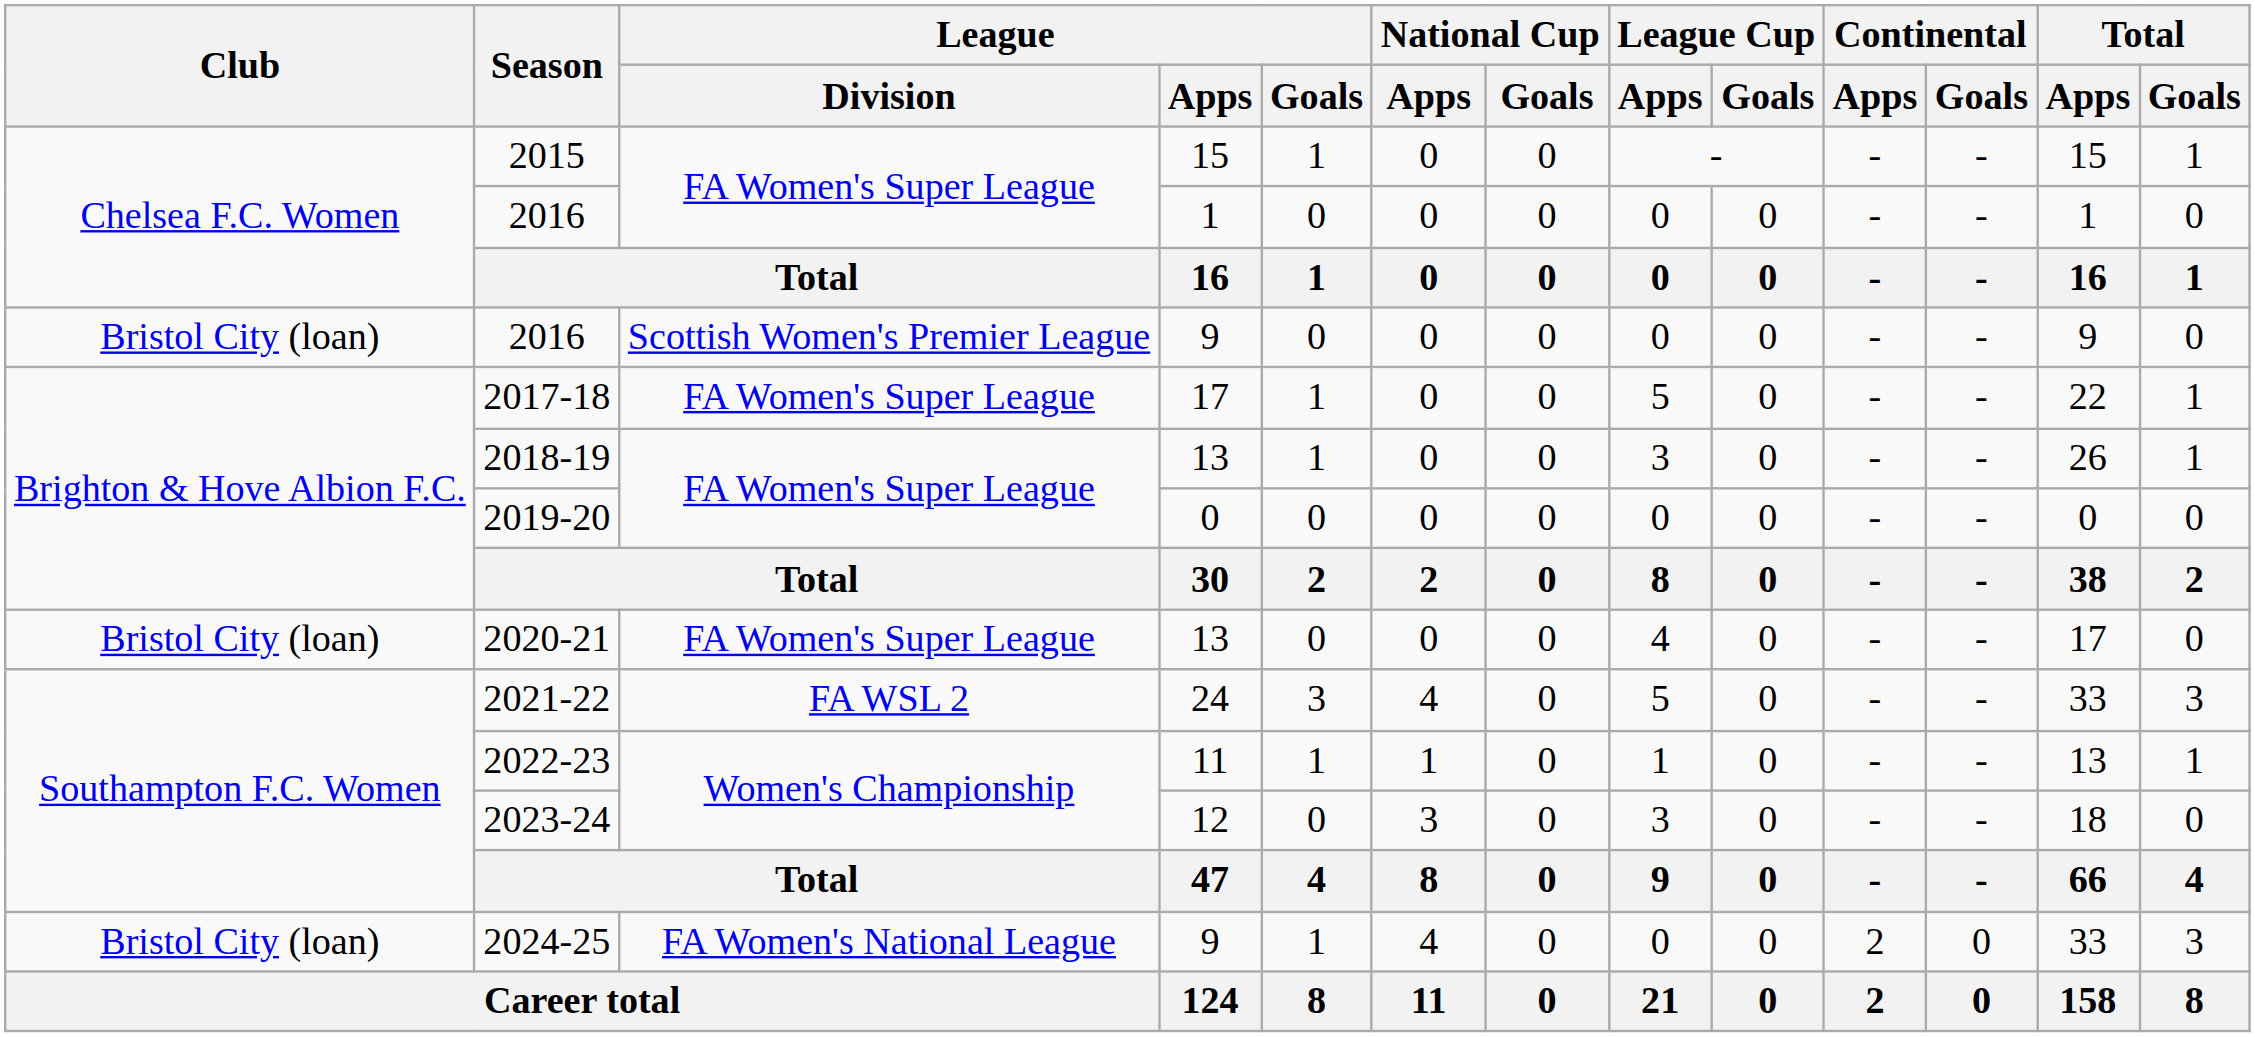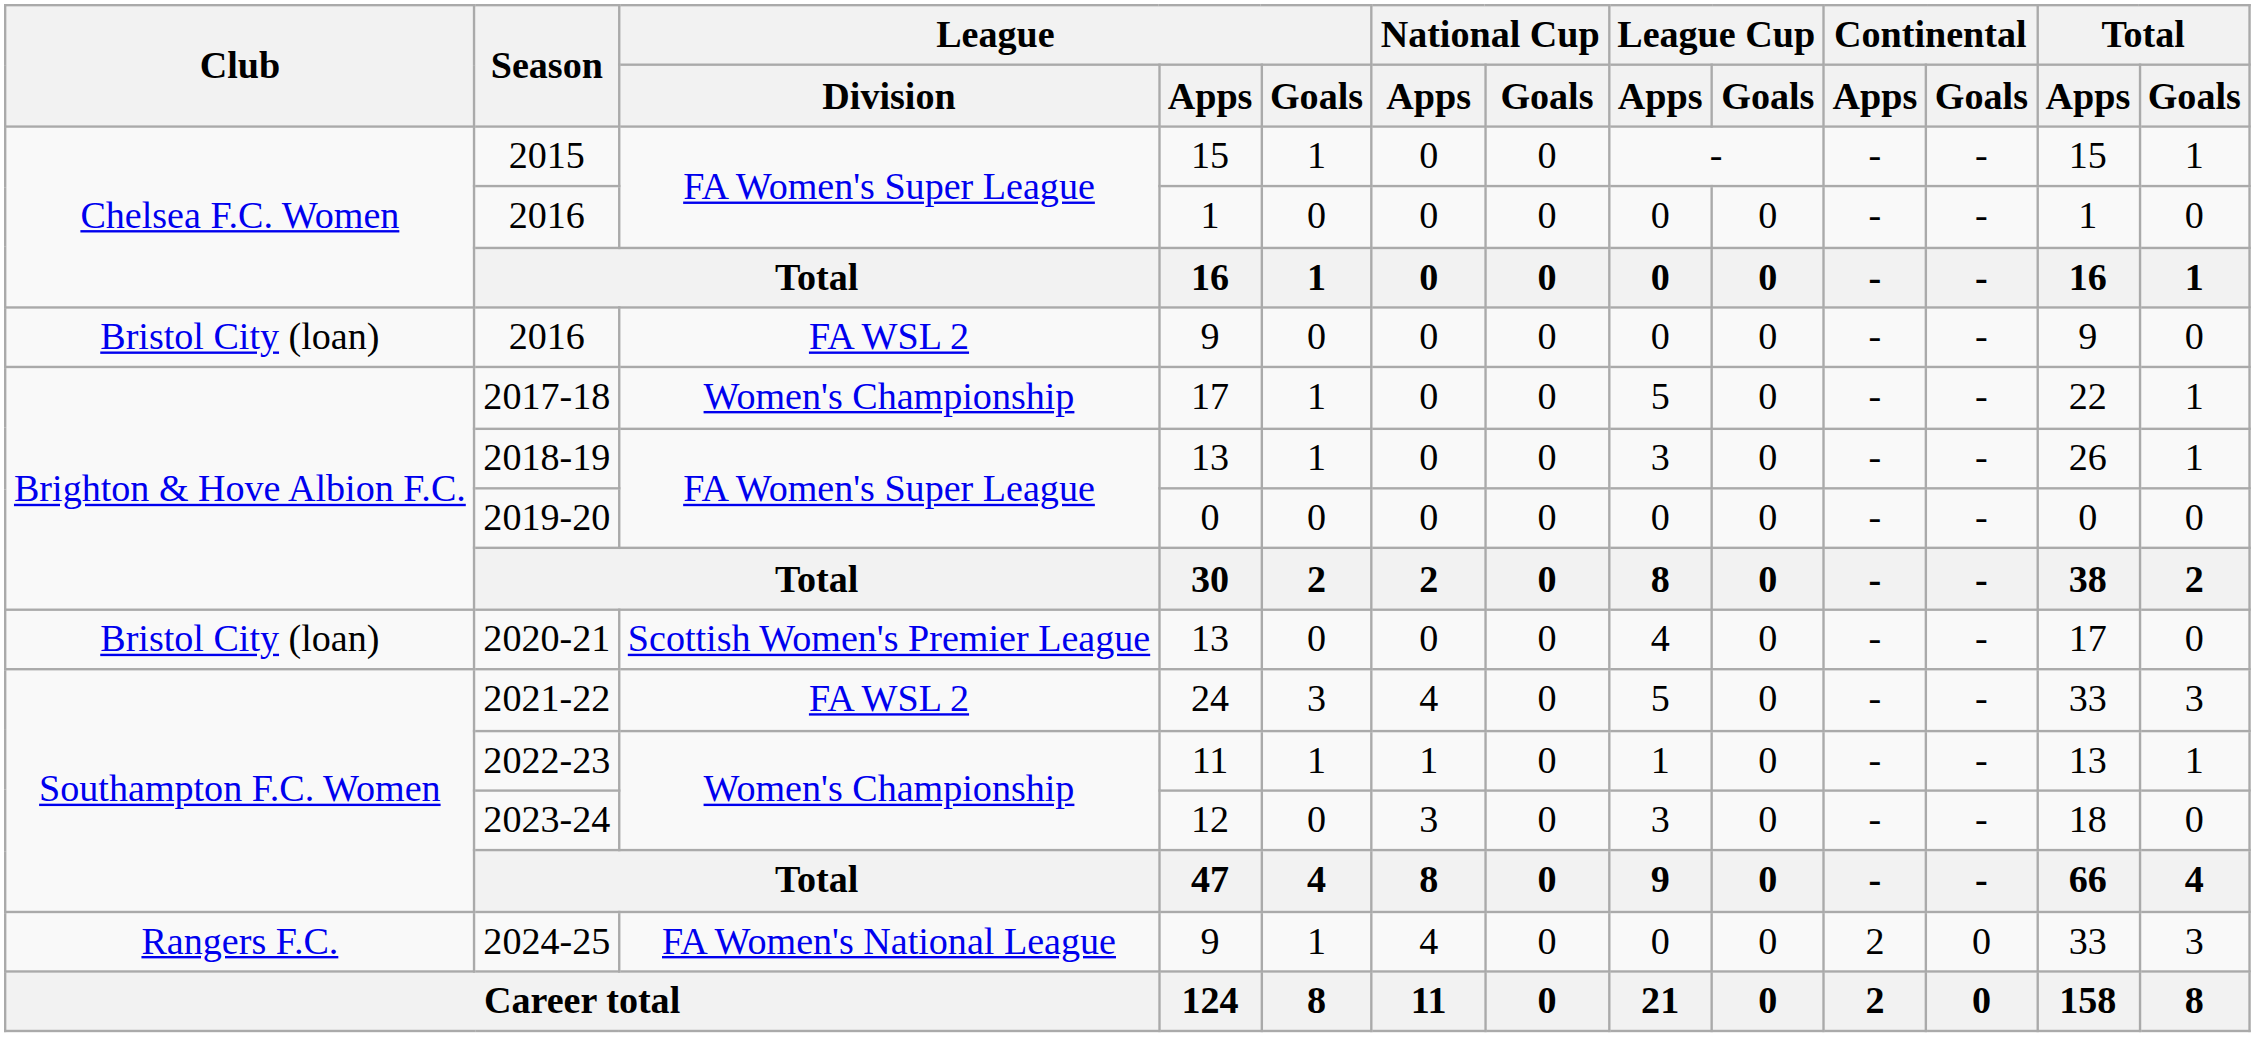 <table class="wikitable" style="text-align:center">
 <tr>
 <th rowspan="2">Club</th>
 <th rowspan="2">Season</th>
 <th colspan="3">League</th>
 <th colspan="2">National Cup</th>
 <th colspan="2">League Cup</th>
 <th colspan="2">Continental</th>
 <th colspan="2">Total</th>
 </tr>
 <tr>
 <th>Division</th>
 <th>Apps</th>
 <th>Goals</th>
 <th>Apps</th>
 <th>Goals</th>
 <th>Apps</th>
 <th>Goals</th>
 <th>Apps</th>
 <th>Goals</th>
 <th>Apps</th>
 <th>Goals</th>
 </tr>
 <tr>
 <td rowspan="3"><a href='#'>Chelsea F.C. Women</a></td>
 <td>2015</td>
 <td rowspan="2"><a href='#'>FA Women's Super League</a></td>
 <td>15</td>
 <td>1</td>
 <td>0</td>
 <td>0</td>
 <td colspan="2">-</td>
 <td>-</td>
 <td>-</td>
 <td>15</td>
 <td>1</td>
 </tr>
 <tr>
 <td>2016</td>
 <td>1</td>
 <td>0</td>
 <td>0</td>
 <td>0</td>
 <td>0</td>
 <td>0</td>
 <td>-</td>
 <td>-</td>
 <td>1</td>
 <td>0</td>
 </tr>
 <tr>
 <th colspan="2">Total</th>
 <th>16</th>
 <th>1</th>
 <th>0</th>
 <th>0</th>
 <th>0</th>
 <th>0</th>
 <th>-</th>
 <th>-</th>
 <th>16</th>
 <th>1</th>
 </tr>
 <tr>
 <td><a href='#'>Bristol City</a> (loan)</td>
 <td>2016</td>
-<td><a href='#'>Scottish Women's Premier League</a></td>
+<td><a href='#'>FA WSL 2</a></td>
 <td>9</td>
 <td>0</td>
 <td>0</td>
 <td>0</td>
 <td>0</td>
 <td>0</td>
 <td>-</td>
 <td>-</td>
 <td>9</td>
 <td>0</td>
 </tr>
 <tr>
 <td rowspan="4"><a href='#'>Brighton & Hove Albion F.C.</a></td>
 <td>2017-18</td>
-<td><a href='#'>FA Women's Super League</a></td>
+<td><a href='#'>Women's Championship</a></td>
 <td>17</td>
 <td>1</td>
 <td>0</td>
 <td>0</td>
 <td>5</td>
 <td>0</td>
 <td>-</td>
 <td>-</td>
 <td>22</td>
 <td>1</td>
 </tr>
 <tr>
 <td>2018-19</td>
 <td rowspan="2"><a href='#'>FA Women's Super League</a></td>
 <td>13</td>
 <td>1</td>
 <td>0</td>
 <td>0</td>
 <td>3</td>
 <td>0</td>
 <td>-</td>
 <td>-</td>
 <td>26</td>
 <td>1</td>
 </tr>
 <tr>
 <td>2019-20</td>
 <td>0</td>
 <td>0</td>
 <td>0</td>
 <td>0</td>
 <td>0</td>
 <td>0</td>
 <td>-</td>
 <td>-</td>
 <td>0</td>
 <td>0</td>
 </tr>
 <tr>
 <th colspan="2">Total</th>
 <th>30</th>
 <th>2</th>
 <th>2</th>
 <th>0</th>
 <th>8</th>
 <th>0</th>
 <th>-</th>
 <th>-</th>
 <th>38</th>
 <th>2</th>
 </tr>
 <tr>
 <td><a href='#'>Bristol City</a> (loan)</td>
 <td>2020-21</td>
-<td><a href='#'>FA Women's Super League</a></td>
+<td><a href='#'>Scottish Women's Premier League</a></td>
 <td>13</td>
 <td>0</td>
 <td>0</td>
 <td>0</td>
 <td>4</td>
 <td>0</td>
 <td>-</td>
 <td>-</td>
 <td>17</td>
 <td>0</td>
 </tr>
 <tr>
 <td rowspan="4"><a href='#'>Southampton F.C. Women</a></td>
 <td>2021-22</td>
 <td><a href='#'>FA WSL 2</a></td>
 <td>24</td>
 <td>3</td>
 <td>4</td>
 <td>0</td>
 <td>5</td>
 <td>0</td>
 <td>-</td>
 <td>-</td>
 <td>33</td>
 <td>3</td>
 </tr>
 <tr>
 <td>2022-23</td>
 <td rowspan="2"><a href='#'>Women's Championship</a></td>
 <td>11</td>
 <td>1</td>
 <td>1</td>
 <td>0</td>
 <td>1</td>
 <td>0</td>
 <td>-</td>
 <td>-</td>
 <td>13</td>
 <td>1</td>
 </tr>
 <tr>
 <td>2023-24</td>
 <td>12</td>
 <td>0</td>
 <td>3</td>
 <td>0</td>
 <td>3</td>
 <td>0</td>
 <td>-</td>
 <td>-</td>
 <td>18</td>
 <td>0</td>
 </tr>
 <tr>
 <th colspan="2">Total</th>
 <th>47</th>
 <th>4</th>
 <th>8</th>
 <th>0</th>
 <th>9</th>
 <th>0</th>
 <th>-</th>
 <th>-</th>
 <th>66</th>
 <th>4</th>
 </tr>
 <tr>
-<td><a href='#'>Bristol City</a> (loan)</td>
+<td><a href='#'>Rangers F.C.</a></td>
 <td>2024-25</td>
 <td><a href='#'>FA Women's National League</a></td>
 <td>9</td>
 <td>1</td>
 <td>4</td>
 <td>0</td>
 <td>0</td>
 <td>0</td>
 <td>2</td>
 <td>0</td>
 <td>33</td>
 <td>3</td>
 </tr>
 <tr>
 <th colspan="3">Career total</th>
 <th>124</th>
 <th>8</th>
 <th>11</th>
 <th>0</th>
 <th>21</th>
 <th>0</th>
 <th>2</th>
 <th>0</th>
 <th>158</th>
 <th>8</th>
 </tr>
 </table>
